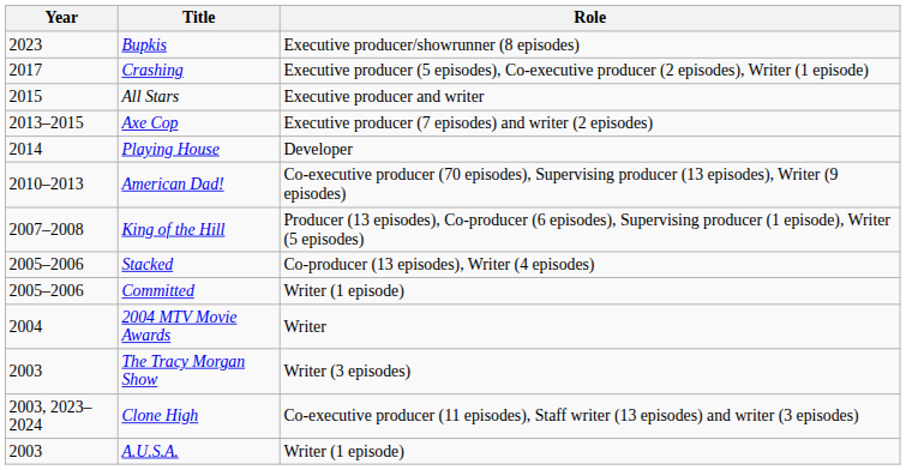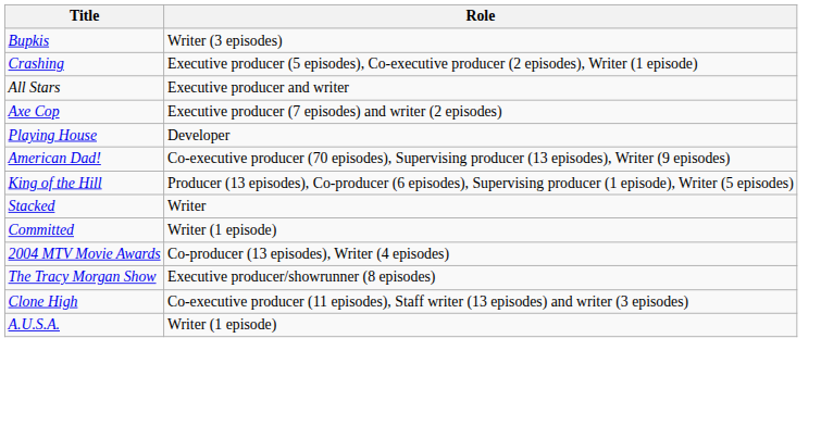 <table class="wikitable sortable">
 <tr>
-<th>Year</th>
 <th>Title</th>
 <th>Role</th>
 </tr>
 <tr>
-<td>2023</td>
 <td><em><a href='#'>Bupkis</a></em></td>
-<td>Executive producer/showrunner (8 episodes)</td>
+<td>Writer (3 episodes)</td>
 </tr>
 <tr>
-<td>2017</td>
 <td><em><a href='#'>Crashing</a></em></td>
 <td>Executive producer (5 episodes), Co-executive producer (2 episodes), Writer (1 episode)</td>
 </tr>
 <tr>
-<td>2015</td>
 <td><em>All Stars</em></td>
 <td>Executive producer and writer</td>
 </tr>
 <tr>
-<td>2013–2015</td>
 <td><em><a href='#'>Axe Cop</a></em></td>
 <td>Executive producer (7 episodes) and writer (2 episodes)</td>
 </tr>
 <tr>
-<td>2014</td>
 <td><em><a href='#'>Playing House</a></em></td>
 <td>Developer</td>
 </tr>
 <tr>
-<td>2010–2013</td>
 <td><em><a href='#'>American Dad!</a></em></td>
 <td>Co-executive producer (70 episodes), Supervising producer (13 episodes), Writer (9 episodes)</td>
 </tr>
 <tr>
-<td>2007–2008</td>
 <td><em><a href='#'>King of the Hill</a></em></td>
 <td>Producer (13 episodes), Co-producer (6 episodes), Supervising producer (1 episode), Writer (5 episodes)</td>
 </tr>
 <tr>
-<td>2005–2006</td>
 <td><em><a href='#'>Stacked</a></em></td>
-<td>Co-producer (13 episodes), Writer (4 episodes)</td>
+<td>Writer</td>
 </tr>
 <tr>
-<td>2005–2006</td>
 <td><em><a href='#'>Committed</a></em></td>
 <td>Writer (1 episode)</td>
 </tr>
 <tr>
-<td>2004</td>
 <td><em><a href='#'>2004 MTV Movie Awards</a></em></td>
-<td>Writer</td>
+<td>Co-producer (13 episodes), Writer (4 episodes)</td>
 </tr>
 <tr>
-<td>2003</td>
 <td><em><a href='#'>The Tracy Morgan Show</a></em></td>
-<td>Writer (3 episodes)</td>
+<td>Executive producer/showrunner (8 episodes)</td>
 </tr>
 <tr>
-<td>2003, 2023–2024</td>
 <td><em><a href='#'>Clone High</a></em></td>
 <td>Co-executive producer (11 episodes), Staff writer (13 episodes) and writer (3 episodes)</td>
 </tr>
 <tr>
-<td>2003</td>
 <td><em><a href='#'>A.U.S.A.</a></em></td>
 <td>Writer (1 episode)</td>
 </tr>
 </table>
